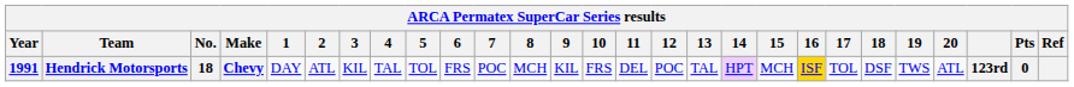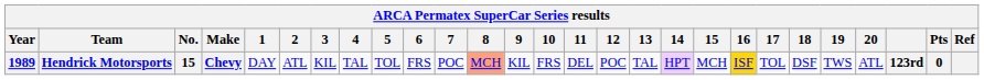 <table class="wikitable" style="text-align:center; font-size:75%">
 <tr>
 <th colspan=45><a href='#'>ARCA Permatex SuperCar Series</a> results</th>
 </tr>
 <tr>
 <th>Year</th>
 <th>Team</th>
 <th>No.</th>
 <th>Make</th>
 <th>1</th>
 <th>2</th>
 <th>3</th>
 <th>4</th>
 <th>5</th>
 <th>6</th>
 <th>7</th>
 <th>8</th>
 <th>9</th>
 <th>10</th>
 <th>11</th>
 <th>12</th>
 <th>13</th>
 <th>14</th>
 <th>15</th>
 <th>16</th>
 <th>17</th>
 <th>18</th>
 <th>19</th>
 <th>20</th>
 <th></th>
 <th>Pts</th>
 <th>Ref</th>
 </tr>
 <tr>
-<th><a href='#'>1991</a></th>
+<th><a href='#'>1989</a></th>
 <th><a href='#'>Hendrick Motorsports</a></th>
-<th>18</th>
+<th>15</th>
 <th><a href='#'>Chevy</a></th>
 <td><a href='#'>DAY</a></td>
 <td><a href='#'>ATL</a></td>
 <td><a href='#'>KIL</a></td>
 <td><a href='#'>TAL</a></td>
 <td><a href='#'>TOL</a></td>
 <td><a href='#'>FRS</a></td>
 <td><a href='#'>POC</a></td>
-<td><a href='#'>MCH</a></td>
+<td style="background: lightsalmon;"><a href='#'>MCH</a></td>
 <td><a href='#'>KIL</a></td>
 <td><a href='#'>FRS</a></td>
 <td><a href='#'>DEL</a></td>
 <td><a href='#'>POC</a></td>
 <td><a href='#'>TAL</a></td>
 <td style="background:#EFCFFF;"><a href='#'>HPT</a><br></td>
 <td><a href='#'>MCH</a></td>
 <td style="background: gold;"><a href='#'>ISF</a></td>
 <td><a href='#'>TOL</a></td>
 <td><a href='#'>DSF</a></td>
 <td><a href='#'>TWS</a></td>
 <td><a href='#'>ATL</a></td>
 <th>123rd</th>
 <th>0</th>
 <th></th>
 </tr>
 </table>
